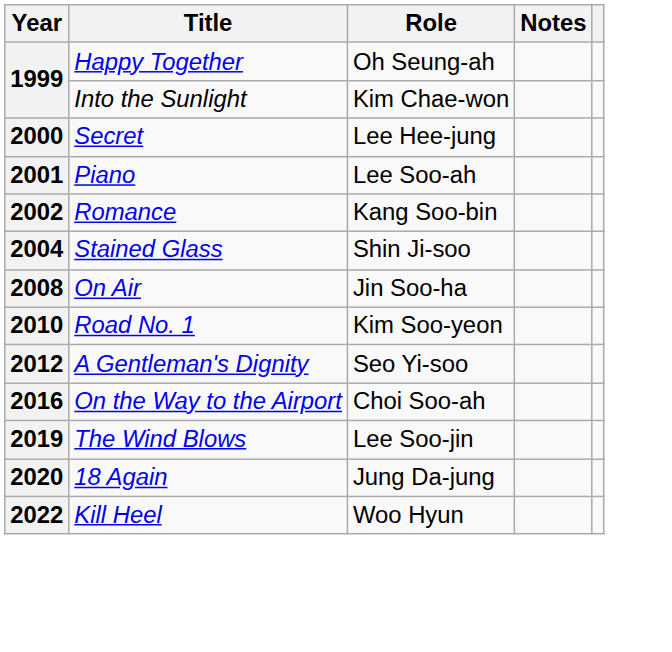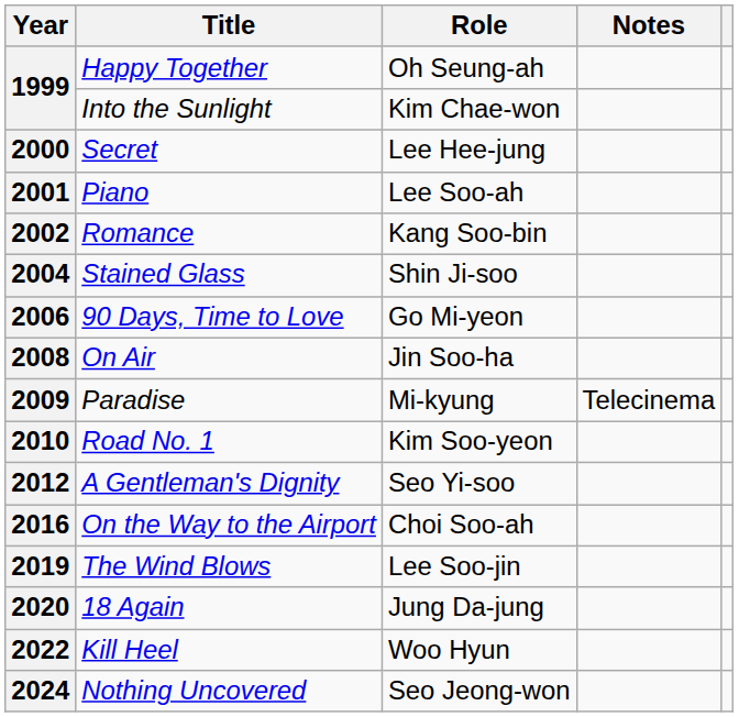 <table class="wikitable plainrowheaders sortable">
 <tr>
 <th scope="col">Year</th>
 <th scope="col">Title</th>
 <th scope="col">Role</th>
 <th scope="col" class="unsortable">Notes</th>
 <th scope="col" class="unsortable"></th>
 </tr>
 <tr>
 <th scope="row" rowspan="2">1999</th>
 <td><em><a href='#'>Happy Together</a></em></td>
 <td>Oh Seung-ah</td>
 <td></td>
 <td style="text-align:center"></td>
 </tr>
 <tr>
 <td><em>Into the Sunlight</em></td>
 <td>Kim Chae-won</td>
 <td></td>
 <td style="text-align:center"></td>
 </tr>
 <tr>
 <th scope="row">2000</th>
 <td><em><a href='#'>Secret</a></em></td>
 <td>Lee Hee-jung</td>
 <td></td>
 <td style="text-align:center"></td>
 </tr>
 <tr>
 <th scope="row">2001</th>
 <td><em><a href='#'>Piano</a></em></td>
 <td>Lee Soo-ah</td>
 <td></td>
 <td style="text-align:center"></td>
 </tr>
 <tr>
 <th scope="row">2002</th>
 <td><em><a href='#'>Romance</a></em></td>
 <td>Kang Soo-bin</td>
 <td></td>
 <td style="text-align:center"></td>
 </tr>
 <tr>
 <th scope="row">2004</th>
 <td><em><a href='#'>Stained Glass</a></em></td>
 <td>Shin Ji-soo</td>
 <td></td>
 <td style="text-align:center"></td>
 </tr>
 <tr>
+<th scope="row">2006</th>
+<td><em><a href='#'>90 Days, Time to Love</a></em></td>
+<td>Go Mi-yeon</td>
+<td></td>
+<td style="text-align:center"></td>
+</tr>
+<tr>
 <th scope="row">2008</th>
 <td><em><a href='#'>On Air</a></em></td>
 <td>Jin Soo-ha</td>
 <td></td>
+<td style="text-align:center"></td>
+</tr>
+<tr>
+<th scope="row">2009</th>
+<td><em>Paradise</em></td>
+<td>Mi-kyung</td>
+<td>Telecinema</td>
 <td style="text-align:center"></td>
 </tr>
 <tr>
 <th scope="row">2010</th>
 <td><em><a href='#'>Road No. 1</a></em></td>
 <td>Kim Soo-yeon</td>
 <td></td>
 <td style="text-align:center"></td>
 </tr>
 <tr>
 <th scope="row">2012</th>
 <td><em><a href='#'>A Gentleman's Dignity</a></em></td>
 <td>Seo Yi-soo</td>
 <td></td>
 <td style="text-align:center"></td>
 </tr>
 <tr>
 <th scope="row">2016</th>
 <td><em><a href='#'>On the Way to the Airport</a></em></td>
 <td>Choi Soo-ah</td>
 <td style="text-align:center"></td>
 </tr>
 <tr>
 <th scope="row">2019</th>
 <td><em><a href='#'>The Wind Blows</a></em></td>
 <td>Lee Soo-jin</td>
 <td></td>
 <td style="text-align:center"></td>
 </tr>
 <tr>
 <th scope="row">2020</th>
 <td><em><a href='#'>18 Again</a></em></td>
 <td>Jung Da-jung</td>
 <td></td>
 <td style="text-align:center"></td>
 </tr>
 <tr>
 <th scope="row">2022</th>
 <td><em><a href='#'>Kill Heel</a></em></td>
 <td>Woo Hyun</td>
 <td></td>
 <td style="text-align:center"></td>
 </tr>
+<tr>
+<th scope="row">2024</th>
+<td><em><a href='#'>Nothing Uncovered</a></em></td>
+<td>Seo Jeong-won</td>
+<td></td>
+<td style="text-align:center"></td>
+</tr>
 </table>
